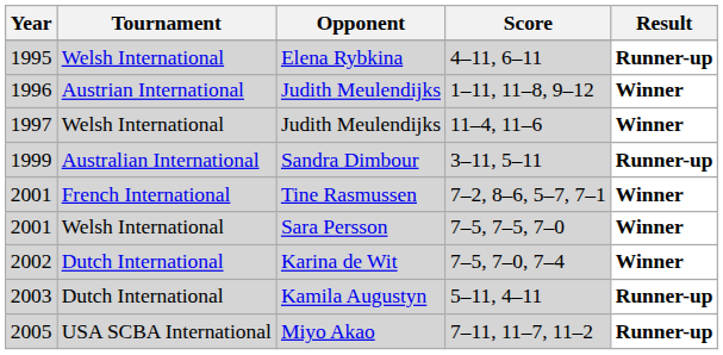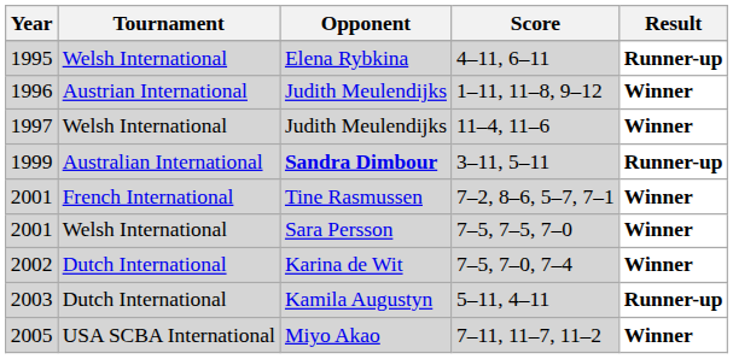 <table class="sortable wikitable" style="font-size:90%;">
 <tr>
 <th>Year</th>
 <th>Tournament</th>
 <th>Opponent</th>
 <th>Score</th>
 <th>Result</th>
 </tr>
 <tr>
 </tr>
 <tr style="background:#D5D5D5">
 <td align="center">1995</td>
 <td align="left"><a href='#'>Welsh International</a></td>
 <td align="left"> <a href='#'>Elena Rybkina</a></td>
 <td align="left">4–11, 6–11</td>
 <td style="text-align:left; background:white"> <strong>Runner-up</strong></td>
 </tr>
 <tr style="background:#D5D5D5">
 <td align="center">1996</td>
 <td align="left"><a href='#'>Austrian International</a></td>
 <td align="left"> <a href='#'>Judith Meulendijks</a></td>
 <td align="left">1–11, 11–8, 9–12</td>
 <td style="text-align:left; background:white"> <strong>Winner</strong></td>
 </tr>
 <tr style="background:#D5D5D5">
 <td align="center">1997</td>
 <td align="left">Welsh International</td>
 <td align="left"> Judith Meulendijks</td>
 <td align="left">11–4, 11–6</td>
 <td style="text-align:left; background:white"> <strong>Winner</strong></td>
 </tr>
 <tr style="background:#D5D5D5">
 <td align="center">1999</td>
 <td align="left"><a href='#'>Australian International</a></td>
-<td align="left"> <a href='#'>Sandra Dimbour</a></td>
+<td align="left"><strong> <a href='#'>Sandra Dimbour</a></strong></td>
 <td align="left">3–11, 5–11</td>
 <td style="text-align:left; background:white"> <strong>Runner-up</strong></td>
 </tr>
 <tr style="background:#D5D5D5">
 <td align="center">2001</td>
 <td align="left"><a href='#'>French International</a></td>
 <td align="left"> <a href='#'>Tine Rasmussen</a></td>
 <td align="left">7–2, 8–6, 5–7, 7–1</td>
 <td style="text-align:left; background:white"> <strong>Winner</strong></td>
 </tr>
 <tr style="background:#D5D5D5">
 <td align="center">2001</td>
 <td align="left">Welsh International</td>
 <td align="left"> <a href='#'>Sara Persson</a></td>
 <td align="left">7–5, 7–5, 7–0</td>
 <td style="text-align:left; background:white"> <strong>Winner</strong></td>
 </tr>
 <tr style="background:#D5D5D5">
 <td align="center">2002</td>
 <td align="left"><a href='#'>Dutch International</a></td>
 <td align="left"> <a href='#'>Karina de Wit</a></td>
 <td align="left">7–5, 7–0, 7–4</td>
 <td style="text-align:left; background:white"> <strong>Winner</strong></td>
 </tr>
 <tr style="background:#D5D5D5">
 <td align="center">2003</td>
 <td align="left">Dutch International</td>
 <td align="left"> <a href='#'>Kamila Augustyn</a></td>
 <td align="left">5–11, 4–11</td>
 <td style="text-align:left; background:white"> <strong>Runner-up</strong></td>
 </tr>
 <tr style="background:#D5D5D5">
 <td align="center">2005</td>
 <td align="left">USA SCBA International</td>
 <td align="left"> <a href='#'>Miyo Akao</a></td>
 <td align="left">7–11, 11–7, 11–2</td>
-<td style="text-align:left; background:white"> <strong>Runner-up</strong></td>
+<td style="text-align:left; background:white"> <strong>Winner</strong></td>
 </tr>
 </table>
